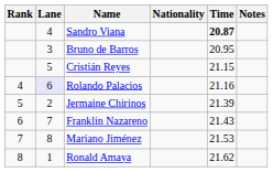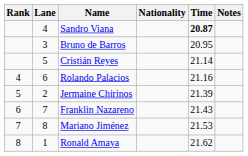 <table class="wikitable sortable" style="text-align:center;font-size:95%">
 <tr>
 <th>Rank</th>
 <th>Lane</th>
 <th>Name</th>
 <th>Nationality</th>
 <th>Time</th>
 <th>Notes</th>
 </tr>
 <tr>
 <td></td>
 <td>4</td>
 <td align=left><a href='#'>Sandro Viana</a></td>
 <td align=left></td>
 <td><strong>20.87</strong></td>
 <td></td>
 </tr>
 <tr>
 <td></td>
 <td>3</td>
 <td align=left><a href='#'>Bruno de Barros</a></td>
 <td align=left></td>
 <td>20.95</td>
 <td></td>
 </tr>
 <tr>
 <td></td>
 <td>5</td>
 <td align=left><a href='#'>Cristián Reyes</a></td>
 <td align=left></td>
-<td>21.15</td>
+<td>21.14</td>
 <td></td>
 </tr>
 <tr>
 <td>4</td>
-<td style="background: lavender;">6</td>
+<td>6</td>
 <td align=left><a href='#'>Rolando Palacios</a></td>
 <td align=left></td>
 <td>21.16</td>
 <td></td>
 </tr>
 <tr>
 <td>5</td>
 <td>2</td>
 <td align=left><a href='#'>Jermaine Chirinos</a></td>
 <td align=left></td>
 <td>21.39</td>
 <td></td>
 </tr>
 <tr>
 <td>6</td>
 <td>7</td>
 <td align=left><a href='#'>Franklin Nazareno</a></td>
 <td align=left></td>
 <td>21.43</td>
 <td></td>
 </tr>
 <tr>
 <td>7</td>
 <td>8</td>
 <td align=left><a href='#'>Mariano Jiménez</a></td>
 <td align=left></td>
 <td>21.53</td>
 <td></td>
 </tr>
 <tr>
 <td>8</td>
 <td>1</td>
 <td align=left><a href='#'>Ronald Amaya</a></td>
 <td align=left></td>
 <td>21.62</td>
 <td></td>
 </tr>
 </table>
